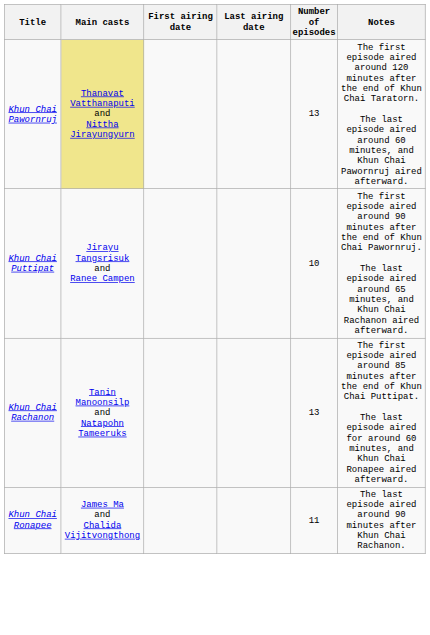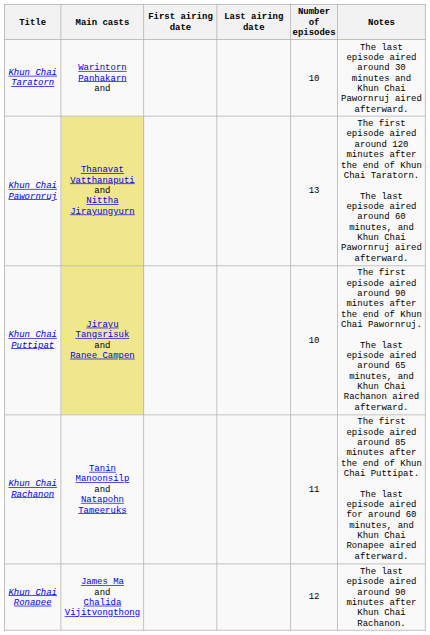 <table class="wikitable" style="text-align: center;">
 <tr>
 <th>Title</th>
 <th>Main casts</th>
 <th width="100">First airing date</th>
 <th width="100">Last airing date</th>
 <th width="50">Number of episodes</th>
 <th>Notes</th>
+</tr>
+<tr>
+<td><em><a href='#'>Khun Chai Taratorn</a></em></td>
+<td><a href='#'>Warintorn Panhakarn</a><br>and<br></td>
+<td></td>
+<td></td>
+<td>10</td>
+<td>The last episode aired around 30 minutes and Khun Chai Pawornruj aired afterward.</td>
 </tr>
 <tr>
 <td><em><a href='#'>Khun Chai Pawornruj</a></em></td>
 <td style="background: khaki;"><a href='#'>Thanavat Vatthanaputi</a><br>and<br><a href='#'>Nittha Jirayungyurn</a></td>
 <td></td>
 <td></td>
 <td>13</td>
 <td>The first episode aired around 120 minutes after the end of Khun Chai Taratorn.<br><br>The last episode aired around 60 minutes, and Khun Chai Pawornruj aired afterward.</td>
 </tr>
 <tr>
 <td><em><a href='#'>Khun Chai Puttipat</a></em></td>
-<td><a href='#'>Jirayu Tangsrisuk</a><br>and<br><a href='#'>Ranee Campen</a></td>
+<td style="background: khaki;"><a href='#'>Jirayu Tangsrisuk</a><br>and<br><a href='#'>Ranee Campen</a></td>
 <td></td>
 <td></td>
 <td>10</td>
 <td>The first episode aired around 90 minutes after the end of Khun Chai Pawornruj.<br><br>The last episode aired around 65 minutes, and Khun Chai Rachanon aired afterward.</td>
 </tr>
 <tr>
 <td><em><a href='#'>Khun Chai Rachanon</a></em></td>
 <td><a href='#'>Tanin Manoonsilp</a><br>and<br><a href='#'>Natapohn Tameeruks</a></td>
 <td></td>
 <td></td>
-<td>13</td>
+<td>11</td>
 <td>The first episode aired around 85 minutes after the end of Khun Chai Puttipat.<br><br>The last episode aired for around 60 minutes, and Khun Chai Ronapee aired afterward.</td>
 </tr>
 <tr>
 <td><em><a href='#'>Khun Chai Ronapee</a></em></td>
 <td><a href='#'>James Ma</a><br>and<br><a href='#'>Chalida Vijitvongthong</a></td>
 <td></td>
 <td></td>
-<td>11</td>
+<td>12</td>
 <td>The last episode aired around 90 minutes after Khun Chai Rachanon.</td>
 </tr>
 </table>
